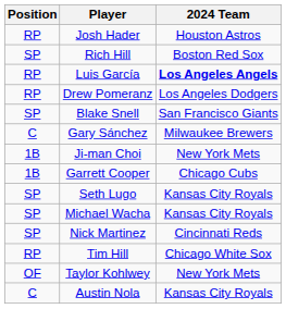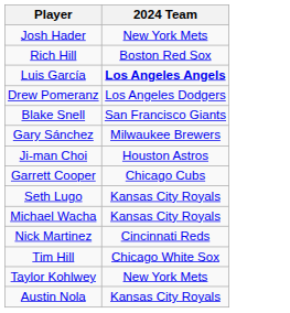 <table class="wikitable" style="text-align:center">
 <tr>
-<th>Position</th>
 <th>Player</th>
 <th>2024 Team</th>
 </tr>
 <tr>
-<td><a href='#'>RP</a></td>
 <td><a href='#'>Josh Hader</a></td>
-<td><a href='#'>Houston Astros</a></td>
+<td><a href='#'>New York Mets</a></td>
 </tr>
 <tr>
-<td><a href='#'>SP</a></td>
 <td><a href='#'>Rich Hill</a></td>
 <td><a href='#'>Boston Red Sox</a></td>
 </tr>
 <tr>
-<td><a href='#'>RP</a></td>
 <td><a href='#'>Luis García</a></td>
 <td><strong><a href='#'>Los Angeles Angels</a></strong></td>
 </tr>
 <tr>
-<td><a href='#'>RP</a></td>
 <td><a href='#'>Drew Pomeranz</a></td>
 <td><a href='#'>Los Angeles Dodgers</a></td>
 </tr>
 <tr>
-<td><a href='#'>SP</a></td>
 <td><a href='#'>Blake Snell</a></td>
 <td><a href='#'>San Francisco Giants</a></td>
 </tr>
 <tr>
-<td><a href='#'>C</a></td>
 <td><a href='#'>Gary Sánchez</a></td>
 <td><a href='#'>Milwaukee Brewers</a></td>
 </tr>
 <tr>
-<td><a href='#'>1B</a></td>
 <td><a href='#'>Ji-man Choi</a></td>
-<td><a href='#'>New York Mets</a></td>
+<td><a href='#'>Houston Astros</a></td>
 </tr>
 <tr>
-<td><a href='#'>1B</a></td>
 <td><a href='#'>Garrett Cooper</a></td>
 <td><a href='#'>Chicago Cubs</a></td>
 </tr>
 <tr>
-<td><a href='#'>SP</a></td>
 <td><a href='#'>Seth Lugo</a></td>
 <td><a href='#'>Kansas City Royals</a></td>
 </tr>
 <tr>
-<td><a href='#'>SP</a></td>
 <td><a href='#'>Michael Wacha</a></td>
 <td><a href='#'>Kansas City Royals</a></td>
 </tr>
 <tr>
-<td><a href='#'>SP</a></td>
 <td><a href='#'>Nick Martinez</a></td>
 <td><a href='#'>Cincinnati Reds</a></td>
 </tr>
 <tr>
-<td><a href='#'>RP</a></td>
 <td><a href='#'>Tim Hill</a></td>
 <td><a href='#'>Chicago White Sox</a></td>
 </tr>
 <tr>
-<td><a href='#'>OF</a></td>
 <td><a href='#'>Taylor Kohlwey</a></td>
 <td><a href='#'>New York Mets</a></td>
 </tr>
 <tr>
-<td><a href='#'>C</a></td>
 <td><a href='#'>Austin Nola</a></td>
 <td><a href='#'>Kansas City Royals</a></td>
 </tr>
 </table>
